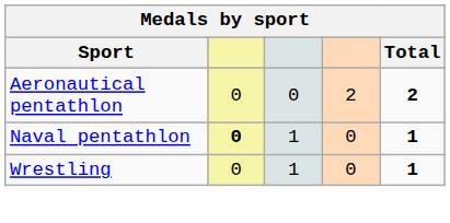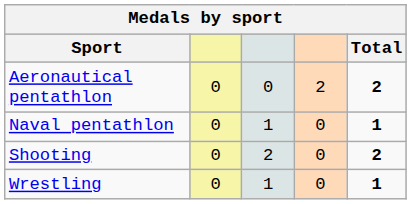 <table class="wikitable" style="font-size:90%; text-align:center;">
 <tr>
 <th colspan="5">Medals by sport</th>
 </tr>
 <tr>
 <th width="120">Sport</th>
 <th scope="col" width="30" style="background:#F7F6A8;"></th>
 <th scope="col" width="30" style="background:#DCE5E5;"></th>
 <th scope="col" width="30" style="background:#FFDAB9;"></th>
 <th width="30">Total</th>
 </tr>
 <tr>
 <td align="left"><a href='#'>Aeronautical pentathlon</a></td>
 <td style="background:#F7F6A8;">0</td>
 <td style="background:#DCE5E5;">0</td>
 <td style="background:#FFDAB9;">2</td>
 <td><strong>2</strong></td>
 </tr>
 <tr>
 <td align="left"><a href='#'>Naval pentathlon</a></td>
-<td style="background:#F7F6A8;"><strong>0</strong></td>
+<td style="background:#F7F6A8;">0</td>
 <td style="background:#DCE5E5;">1</td>
 <td style="background:#FFDAB9;">0</td>
 <td><strong>1</strong></td>
+</tr>
+<tr>
+<td align="left"><a href='#'>Shooting</a></td>
+<td style="background:#F7F6A8;">0</td>
+<td style="background:#DCE5E5;">2</td>
+<td style="background:#FFDAB9;">0</td>
+<td><strong>2</strong></td>
 </tr>
 <tr>
 <td align="left"><a href='#'>Wrestling</a></td>
 <td style="background:#F7F6A8;">0</td>
 <td style="background:#DCE5E5;">1</td>
 <td style="background:#FFDAB9;">0</td>
 <td><strong>1</strong></td>
 </tr>
 </table>
